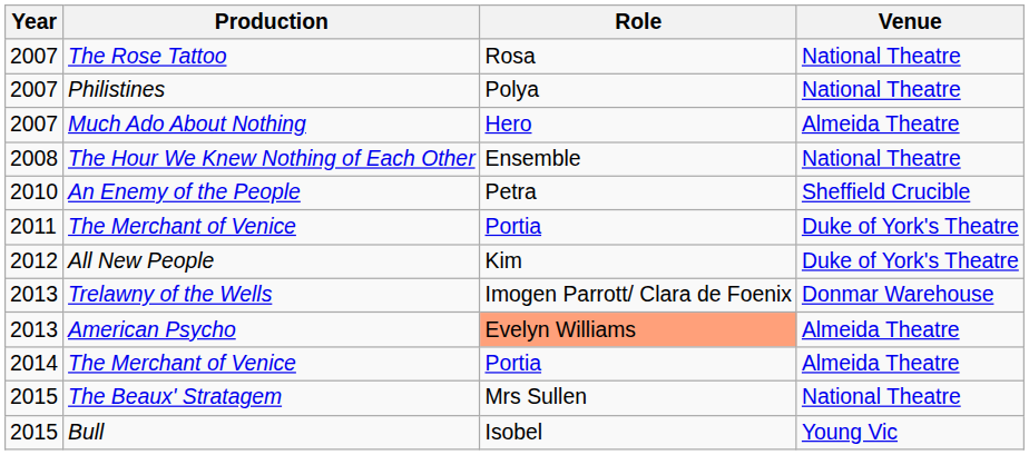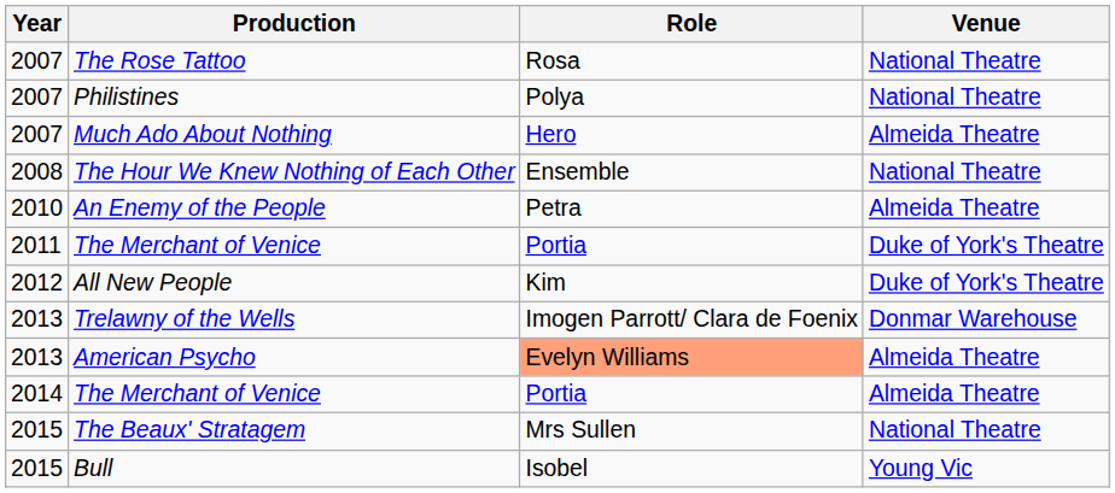 <table class="wikitable sortable">
 <tr>
 <th>Year</th>
 <th>Production</th>
 <th>Role</th>
 <th>Venue</th>
 </tr>
 <tr>
 <td>2007</td>
 <td><em><a href='#'>The Rose Tattoo</a></em></td>
 <td>Rosa</td>
 <td><a href='#'>National Theatre</a></td>
 </tr>
 <tr>
 <td>2007</td>
 <td><em>Philistines</em></td>
 <td>Polya</td>
 <td><a href='#'>National Theatre</a></td>
 </tr>
 <tr>
 <td>2007</td>
 <td><em><a href='#'>Much Ado About Nothing</a></em></td>
 <td><a href='#'>Hero</a></td>
 <td><a href='#'>Almeida Theatre</a></td>
 </tr>
 <tr>
 <td>2008</td>
 <td><em><a href='#'>The Hour We Knew Nothing of Each Other</a></em></td>
 <td>Ensemble</td>
 <td><a href='#'>National Theatre</a></td>
 </tr>
 <tr>
 <td>2010</td>
 <td><em><a href='#'>An Enemy of the People</a></em></td>
 <td>Petra</td>
-<td><a href='#'>Sheffield Crucible</a></td>
+<td><a href='#'>Almeida Theatre</a></td>
 </tr>
 <tr>
 <td>2011</td>
 <td><em><a href='#'>The Merchant of Venice</a></em></td>
 <td><a href='#'>Portia</a></td>
 <td><a href='#'>Duke of York's Theatre</a></td>
 </tr>
 <tr>
 <td>2012</td>
 <td><em>All New People</em></td>
 <td>Kim</td>
 <td><a href='#'>Duke of York's Theatre</a></td>
 </tr>
 <tr>
 <td>2013</td>
 <td><em><a href='#'>Trelawny of the Wells</a></em></td>
 <td>Imogen Parrott/ Clara de Foenix</td>
 <td><a href='#'>Donmar Warehouse</a></td>
 </tr>
 <tr>
 <td>2013</td>
 <td><em><a href='#'>American Psycho</a></em></td>
 <td style="background: lightsalmon;">Evelyn Williams</td>
 <td><a href='#'>Almeida Theatre</a></td>
 </tr>
 <tr>
 <td>2014</td>
 <td><em><a href='#'>The Merchant of Venice</a></em></td>
 <td><a href='#'>Portia</a></td>
 <td><a href='#'>Almeida Theatre</a></td>
 </tr>
 <tr>
 <td>2015</td>
 <td><em><a href='#'>The Beaux' Stratagem</a></em></td>
 <td>Mrs Sullen</td>
 <td><a href='#'>National Theatre</a></td>
 </tr>
 <tr>
 <td>2015</td>
 <td><em>Bull</em></td>
 <td>Isobel</td>
 <td><a href='#'>Young Vic</a></td>
 </tr>
 </table>
